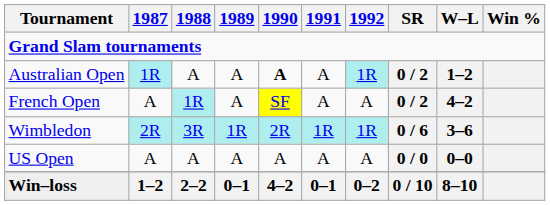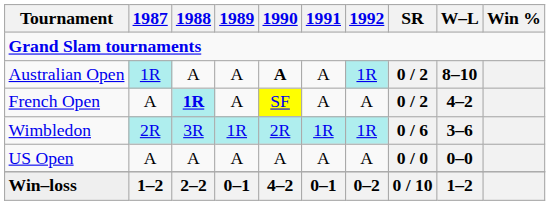 <table class=wikitable style=text-align:center>
 <tr>
 <th>Tournament</th>
 <th><a href='#'>1987</a></th>
 <th><a href='#'>1988</a></th>
 <th><a href='#'>1989</a></th>
 <th><a href='#'>1990</a></th>
 <th><a href='#'>1991</a></th>
 <th><a href='#'>1992</a></th>
 <th>SR</th>
 <th>W–L</th>
 <th>Win %</th>
 </tr>
 <tr>
 <td colspan=25 style=text-align:left><a href='#'><strong>Grand Slam tournaments</strong></a></td>
 </tr>
 <tr>
 <td align=left><a href='#'>Australian Open</a></td>
 <td style=background:#afeeee><a href='#'>1R</a></td>
 <td>A</td>
 <td>A</td>
 <td><strong>A</strong></td>
 <td>A</td>
 <td style=background:#afeeee><a href='#'>1R</a></td>
 <th>0 / 2</th>
-<th>1–2</th>
+<th>8–10</th>
 <th></th>
 </tr>
 <tr>
 <td align=left><a href='#'>French Open</a></td>
 <td>A</td>
-<td style=background:#afeeee><a href='#'>1R</a></td>
+<td style=background:#afeeee><strong><a href='#'>1R</a></strong></td>
 <td>A</td>
 <td style=background:yellow><a href='#'>SF</a></td>
 <td>A</td>
 <td>A</td>
 <th>0 / 2</th>
 <th>4–2</th>
 <th></th>
 </tr>
 <tr>
 <td align=left><a href='#'>Wimbledon</a></td>
 <td style=background:#afeeee><a href='#'>2R</a></td>
 <td style=background:#afeeee><a href='#'>3R</a></td>
 <td style=background:#afeeee><a href='#'>1R</a></td>
 <td style=background:#afeeee><a href='#'>2R</a></td>
 <td style=background:#afeeee><a href='#'>1R</a></td>
 <td style=background:#afeeee><a href='#'>1R</a></td>
 <th>0 / 6</th>
 <th>3–6</th>
 <th></th>
 </tr>
 <tr>
 <td align=left><a href='#'>US Open</a></td>
 <td>A</td>
 <td>A</td>
 <td>A</td>
 <td>A</td>
 <td>A</td>
 <td>A</td>
 <th>0 / 0</th>
 <th>0–0</th>
 <th></th>
 </tr>
 <tr>
 </tr>
 <tr style=font-weight:bold;background:#efefef>
 <td style=text-align:left>Win–loss</td>
 <th>1–2</th>
 <th>2–2</th>
 <th>0–1</th>
 <th>4–2</th>
 <th>0–1</th>
 <th>0–2</th>
 <th>0 / 10</th>
-<th>8–10</th>
+<th>1–2</th>
 <th></th>
 </tr>
 </table>
